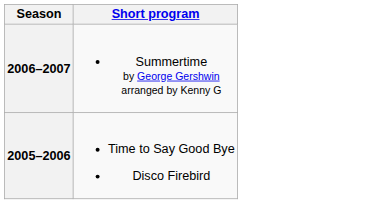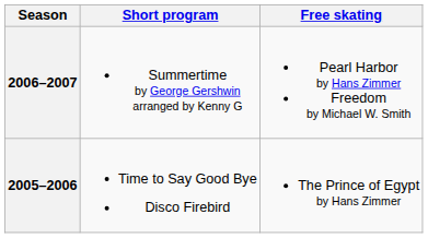 <table class=wikitable style=text-align:center>
 <tr>
 <th>Season</th>
 <th><a href='#'>Short program</a></th>
+<th><a href='#'>Free skating</a></th>
 </tr>
 <tr>
 <th>2006–2007 <br> </th>
 <td><br><ul><li>Summertime <br><small> by <a href='#'>George Gershwin</a> <br> arranged by Kenny G </small></li></ul></td>
+<td><br><ul><li>Pearl Harbor <br><small> by <a href='#'>Hans Zimmer</a> </small></li><li>Freedom <br><small> by Michael W. Smith </small></li></ul></td>
 </tr>
 <tr>
 <th>2005–2006 <br> </th>
 <td><br><ul><li>Time to Say Good Bye</li></ul><ul><li>Disco Firebird</li></ul></td>
+<td><br><ul><li>The Prince of Egypt <br><small> by Hans Zimmer </small></li></ul></td>
 </tr>
 </table>
